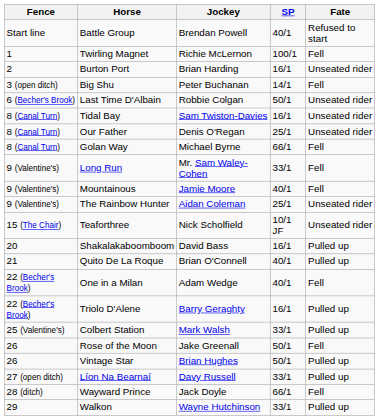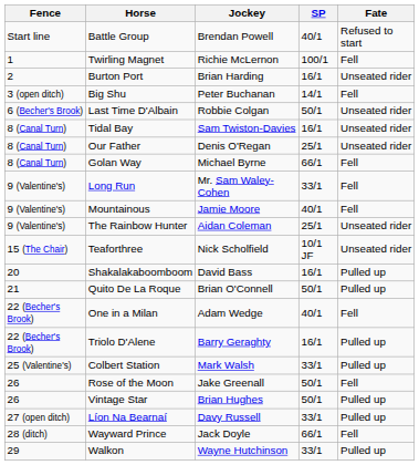 <table class="wikitable sortable">
 <tr>
 <th>Fence</th>
 <th>Horse</th>
 <th>Jockey</th>
 <th><a href='#'>SP</a></th>
 <th>Fate</th>
 </tr>
 <tr>
 <td>Start line</td>
 <td>Battle Group</td>
 <td>Brendan Powell</td>
 <td>40/1</td>
 <td>Refused to start</td>
 </tr>
 <tr>
 <td>1</td>
 <td>Twirling Magnet</td>
 <td>Richie McLernon</td>
 <td>100/1</td>
 <td>Fell</td>
 </tr>
 <tr>
 <td>2</td>
 <td>Burton Port</td>
 <td>Brian Harding</td>
 <td>16/1</td>
 <td>Unseated rider</td>
 </tr>
 <tr>
 <td>3 <small>(open ditch)</small></td>
 <td>Big Shu</td>
 <td>Peter Buchanan</td>
 <td>14/1</td>
 <td>Fell</td>
 </tr>
 <tr>
 <td>6 <small>(<a href='#'>Becher's Brook</a>)</small></td>
 <td>Last Time D'Albain</td>
 <td>Robbie Colgan</td>
 <td>50/1</td>
 <td>Unseated rider</td>
 </tr>
 <tr>
 <td>8 <small>(<a href='#'>Canal Turn</a>)</small></td>
 <td>Tidal Bay</td>
 <td><a href='#'>Sam Twiston-Davies</a></td>
 <td>16/1</td>
 <td>Unseated rider</td>
 </tr>
 <tr>
 <td>8 <small>(<a href='#'>Canal Turn</a>)</small></td>
 <td>Our Father</td>
 <td>Denis O'Regan</td>
 <td>25/1</td>
 <td>Unseated rider</td>
 </tr>
 <tr>
 <td>8 <small>(<a href='#'>Canal Turn</a>)</small></td>
 <td>Golan Way</td>
 <td>Michael Byrne</td>
 <td>66/1</td>
 <td>Fell</td>
 </tr>
 <tr>
 <td>9 <small>(Valentine's)</small></td>
 <td><a href='#'>Long Run</a></td>
 <td>Mr. <a href='#'>Sam Waley-Cohen</a></td>
 <td>33/1</td>
 <td>Fell</td>
 </tr>
 <tr>
 <td>9 <small>(Valentine's)</small></td>
 <td>Mountainous</td>
 <td><a href='#'>Jamie Moore</a></td>
 <td>40/1</td>
 <td>Fell</td>
 </tr>
 <tr>
 <td>9 <small>(Valentine's)</small></td>
 <td>The Rainbow Hunter</td>
 <td><a href='#'>Aidan Coleman</a></td>
 <td>25/1</td>
 <td>Unseated rider</td>
 </tr>
 <tr>
 <td>15 <small>(<a href='#'>The Chair</a>)</small></td>
 <td>Teaforthree</td>
 <td>Nick Scholfield</td>
 <td>10/1 JF</td>
 <td>Unseated rider</td>
 </tr>
 <tr>
 <td>20</td>
 <td>Shakalakaboomboom</td>
 <td>David Bass</td>
 <td>16/1</td>
 <td>Pulled up</td>
 </tr>
 <tr>
 <td>21</td>
 <td>Quito De La Roque</td>
 <td>Brian O'Connell</td>
-<td>40/1</td>
+<td>50/1</td>
 <td>Pulled up</td>
 </tr>
 <tr>
 <td>22 <small>(<a href='#'>Becher's Brook</a>)</small></td>
 <td>One in a Milan</td>
 <td>Adam Wedge</td>
 <td>40/1</td>
 <td>Fell</td>
 </tr>
 <tr>
 <td>22 <small>(<a href='#'>Becher's Brook</a>)</small></td>
 <td>Triolo D'Alene</td>
 <td><a href='#'>Barry Geraghty</a></td>
 <td>16/1</td>
 <td>Pulled up</td>
 </tr>
 <tr>
 <td>25 <small>(Valentine's)</small></td>
 <td>Colbert Station</td>
 <td><a href='#'>Mark Walsh</a></td>
 <td>33/1</td>
 <td>Pulled up</td>
 </tr>
 <tr>
 <td>26</td>
 <td>Rose of the Moon</td>
 <td>Jake Greenall</td>
 <td>50/1</td>
 <td>Fell</td>
 </tr>
 <tr>
 <td>26</td>
 <td>Vintage Star</td>
 <td><a href='#'>Brian Hughes</a></td>
 <td>50/1</td>
 <td>Pulled up</td>
 </tr>
 <tr>
 <td>27 <small>(open ditch)</small></td>
 <td><a href='#'>Líon Na Bearnaí</a></td>
 <td><a href='#'>Davy Russell</a></td>
 <td>33/1</td>
 <td>Pulled up</td>
 </tr>
 <tr>
 <td>28 <small>(ditch)</small></td>
 <td>Wayward Prince</td>
 <td>Jack Doyle</td>
 <td>66/1</td>
 <td>Fell</td>
 </tr>
 <tr>
 <td>29</td>
 <td>Walkon</td>
 <td><a href='#'>Wayne Hutchinson</a></td>
 <td>33/1</td>
 <td>Pulled up</td>
 </tr>
 </table>
